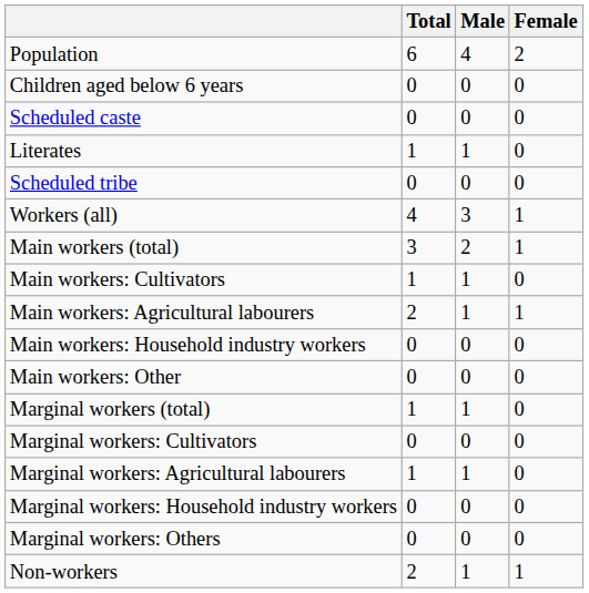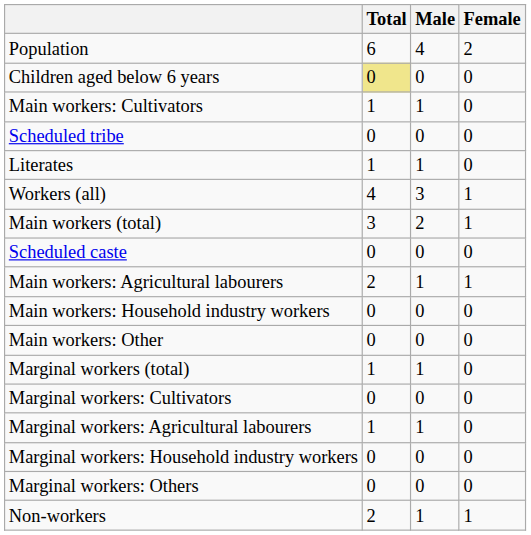 <table class="wikitable sortable">
 <tr>
 <th></th>
 <th>Total</th>
 <th>Male</th>
 <th>Female</th>
 </tr>
 <tr>
 <td>Population</td>
 <td>6</td>
 <td>4</td>
 <td>2</td>
 </tr>
 <tr>
 <td>Children aged below 6 years</td>
-<td>0</td>
+<td style="background: khaki;">0</td>
 <td>0</td>
 <td>0</td>
 </tr>
 <tr>
-<td><a href='#'>Scheduled caste</a></td>
+<td>Main workers: Cultivators</td>
+<td>1</td>
+<td>1</td>
+<td>0</td>
+</tr>
+<tr>
+<td><a href='#'>Scheduled tribe</a></td>
 <td>0</td>
 <td>0</td>
 <td>0</td>
 </tr>
 <tr>
 <td>Literates</td>
 <td>1</td>
 <td>1</td>
-<td>0</td>
-</tr>
-<tr>
-<td><a href='#'>Scheduled tribe</a></td>
-<td>0</td>
-<td>0</td>
 <td>0</td>
 </tr>
 <tr>
 <td>Workers (all)</td>
 <td>4</td>
 <td>3</td>
 <td>1</td>
 </tr>
 <tr>
 <td>Main workers (total)</td>
 <td>3</td>
 <td>2</td>
 <td>1</td>
 </tr>
 <tr>
-<td>Main workers: Cultivators</td>
-<td>1</td>
-<td>1</td>
+<td><a href='#'>Scheduled caste</a></td>
+<td>0</td>
+<td>0</td>
 <td>0</td>
 </tr>
 <tr>
 <td>Main workers: Agricultural labourers</td>
 <td>2</td>
 <td>1</td>
 <td>1</td>
 </tr>
 <tr>
 <td>Main workers: Household industry workers</td>
 <td>0</td>
 <td>0</td>
 <td>0</td>
 </tr>
 <tr>
 <td>Main workers: Other</td>
 <td>0</td>
 <td>0</td>
 <td>0</td>
 </tr>
 <tr>
 <td>Marginal workers (total)</td>
 <td>1</td>
 <td>1</td>
 <td>0</td>
 </tr>
 <tr>
 <td>Marginal workers: Cultivators</td>
 <td>0</td>
 <td>0</td>
 <td>0</td>
 </tr>
 <tr>
 <td>Marginal workers: Agricultural labourers</td>
 <td>1</td>
 <td>1</td>
 <td>0</td>
 </tr>
 <tr>
 <td>Marginal workers: Household industry workers</td>
 <td>0</td>
 <td>0</td>
 <td>0</td>
 </tr>
 <tr>
 <td>Marginal workers: Others</td>
 <td>0</td>
 <td>0</td>
 <td>0</td>
 </tr>
 <tr>
 <td>Non-workers</td>
 <td>2</td>
 <td>1</td>
 <td>1</td>
 </tr>
 </table>
